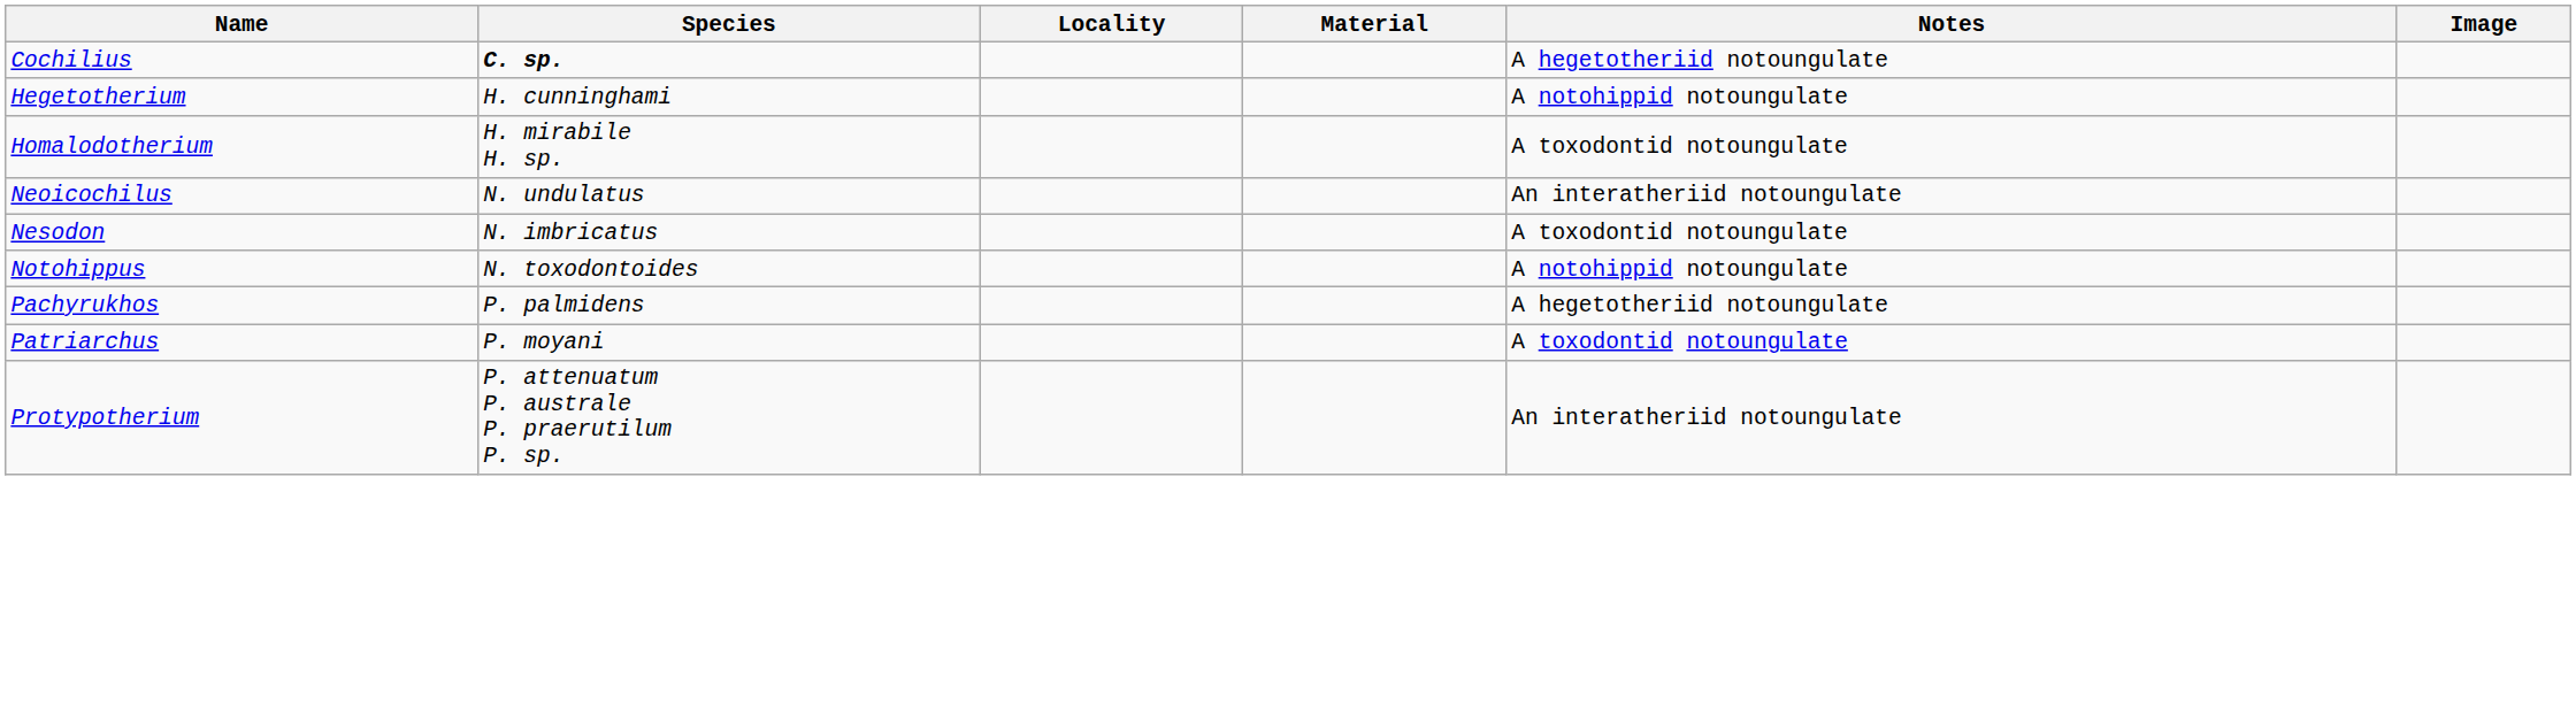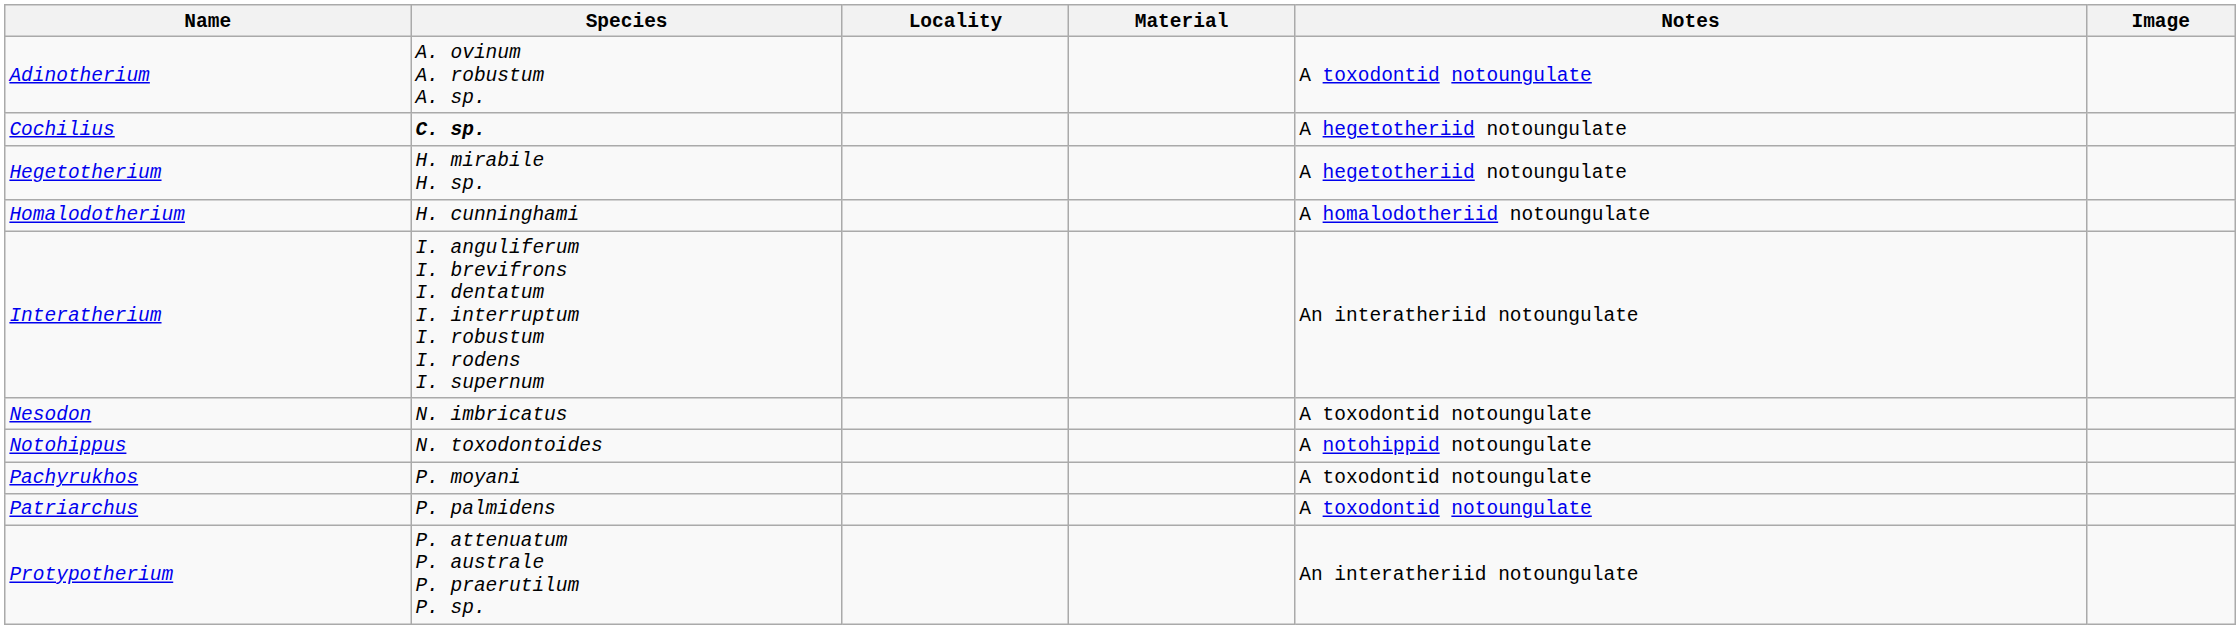 <table class="wikitable" align="center" width="75%">
 <tr>
 <th>Name</th>
 <th>Species</th>
 <th>Locality</th>
 <th>Material</th>
 <th>Notes</th>
 <th>Image</th>
+</tr>
+<tr>
+<td><em><a href='#'>Adinotherium</a></em></td>
+<td><em>A. ovinum</em><br><em>A. robustum</em><br><em>A. sp.</em></td>
+<td></td>
+<td></td>
+<td>A <a href='#'>toxodontid</a> <a href='#'>notoungulate</a></td>
+<td></td>
 </tr>
 <tr>
 <td><em><a href='#'>Cochilius</a></em></td>
 <td><strong><em>C. sp.</em></strong></td>
 <td></td>
 <td></td>
 <td>A <a href='#'>hegetotheriid</a> notoungulate</td>
 <td></td>
 </tr>
 <tr>
 <td><em><a href='#'>Hegetotherium</a></em></td>
-<td><em>H. cunninghami</em></td>
+<td><em>H. mirabile</em><br><em>H. sp.</em></td>
 <td></td>
 <td></td>
-<td>A <a href='#'>notohippid</a> notoungulate</td>
+<td>A <a href='#'>hegetotheriid</a> notoungulate</td>
 <td></td>
 </tr>
 <tr>
 <td><em><a href='#'>Homalodotherium</a></em></td>
-<td><em>H. mirabile</em><br><em>H. sp.</em></td>
+<td><em>H. cunninghami</em></td>
 <td></td>
 <td></td>
-<td>A toxodontid notoungulate</td>
+<td>A <a href='#'>homalodotheriid</a> notoungulate</td>
 <td></td>
 </tr>
 <tr>
-<td><em><a href='#'>Neoicochilus</a></em></td>
-<td><em>N. undulatus</em></td>
+<td><em><a href='#'>Interatherium</a></em></td>
+<td><em>I. anguliferum</em><br><em>I. brevifrons</em><br><em>I. dentatum</em><br><em>I. interruptum</em><br><em>I. robustum</em><br><em>I. rodens</em><br><em>I. supernum</em></td>
 <td></td>
 <td></td>
 <td>An interatheriid notoungulate</td>
 <td></td>
 </tr>
 <tr>
 <td><em><a href='#'>Nesodon</a></em></td>
 <td><em>N. imbricatus</em></td>
 <td></td>
 <td></td>
 <td>A toxodontid notoungulate</td>
 <td></td>
 </tr>
 <tr>
 <td><em><a href='#'>Notohippus</a></em></td>
 <td><em>N. toxodontoides</em></td>
 <td></td>
 <td></td>
 <td>A <a href='#'>notohippid</a> notoungulate</td>
 <td></td>
 </tr>
 <tr>
 <td><em><a href='#'>Pachyrukhos</a></em></td>
-<td><em>P. palmidens</em></td>
+<td><em>P. moyani</em></td>
 <td></td>
 <td></td>
-<td>A hegetotheriid notoungulate</td>
+<td>A toxodontid notoungulate</td>
 <td></td>
 </tr>
 <tr>
 <td><em><a href='#'>Patriarchus</a></em></td>
-<td><em>P. moyani</em></td>
+<td><em>P. palmidens</em></td>
 <td></td>
 <td></td>
 <td>A <a href='#'>toxodontid</a> <a href='#'>notoungulate</a></td>
 <td></td>
 </tr>
 <tr>
 <td><em><a href='#'>Protypotherium</a></em></td>
 <td><em>P. attenuatum</em><br><em>P. australe</em><br><em>P. praerutilum</em><br><em>P. sp.</em></td>
 <td></td>
 <td></td>
 <td>An interatheriid notoungulate</td>
 <td></td>
 </tr>
 </table>
